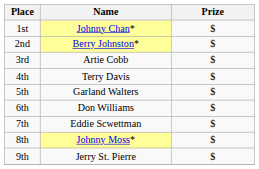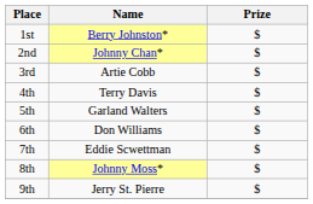 <table class="wikitable">
 <tr>
 <th width="50">Place</th>
 <th width="200">Name</th>
 <th width="125">Prize</th>
 </tr>
 <tr>
 <td align = "center">1st</td>
-<td align = "center" bgcolor="#FFFF99"><a href='#'>Johnny Chan</a>*</td>
+<td align = "center" bgcolor="#FFFF99"><a href='#'>Berry Johnston</a>*</td>
 <td align = "center">$</td>
 </tr>
 <tr>
 <td align = "center">2nd</td>
-<td align = "center" bgcolor="#FFFF99"><a href='#'>Berry Johnston</a>*</td>
+<td align = "center" bgcolor="#FFFF99"><a href='#'>Johnny Chan</a>*</td>
 <td align = "center">$</td>
 </tr>
 <tr>
 <td align = "center">3rd</td>
 <td align = "center">Artie Cobb</td>
 <td align = "center">$</td>
 </tr>
 <tr>
 <td align = "center">4th</td>
 <td align = "center">Terry Davis</td>
 <td align = "center">$</td>
 </tr>
 <tr>
 <td align = "center">5th</td>
 <td align = "center">Garland Walters</td>
 <td align = "center">$</td>
 </tr>
 <tr>
 <td align = "center">6th</td>
 <td align = "center">Don Williams</td>
 <td align = "center">$</td>
 </tr>
 <tr>
 <td align = "center">7th</td>
 <td align = "center">Eddie Scwettman</td>
 <td align = "center">$</td>
 </tr>
 <tr>
 <td align = "center">8th</td>
 <td align = "center" bgcolor="#FFFF99"><a href='#'>Johnny Moss</a>*</td>
 <td align = "center">$</td>
 </tr>
 <tr>
 <td align = "center">9th</td>
 <td align = "center">Jerry St. Pierre</td>
 <td align = "center">$</td>
 </tr>
 <tr>
 </tr>
 </table>
